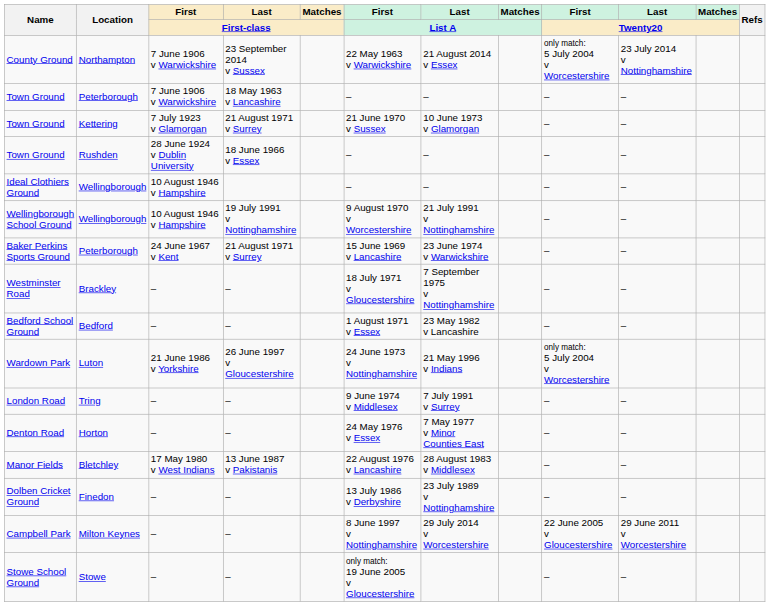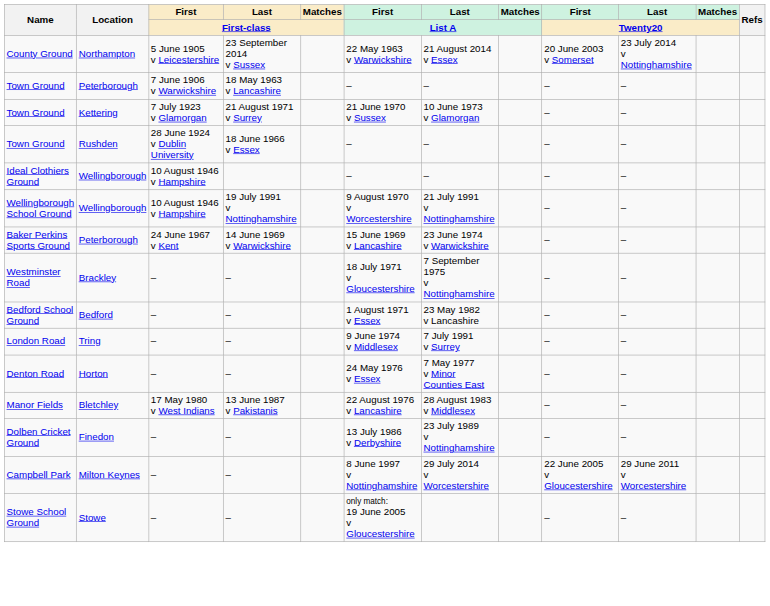 <table class="wikitable sortable">
 <tr>
 <th rowspan="2">Name</th>
 <th rowspan="2">Location</th>
 <th width="120" class="unsortable" style="background:#faecc8">First</th>
 <th width="120" class="unsortable" style="background:#faecc8">Last</th>
 <th style="background:#faecc8">Matches</th>
 <th width="120" class="unsortable" style="background:#cef2e0">First</th>
 <th width="120" class="unsortable" style="background:#cef2e0">Last</th>
 <th style="background:#cef2e0">Matches</th>
 <th width="120" class="unsortable" style="background:#cef2e0">First</th>
 <th width="120" class="unsortable" style="background:#cef2e0">Last</th>
 <th style="background:#cef2e0">Matches</th>
 <th rowspan="2" class="unsortable">Refs</th>
 </tr>
 <tr class="unsortable">
 <th colspan="3" style="background:#faecc8"><a href='#'>First-class</a></th>
 <th colspan="3" style="background:#cef2e0"><a href='#'>List A</a></th>
 <th colspan="3" style="background:#faecc8"><a href='#'>Twenty20</a></th>
 </tr>
 <tr>
 <td><a href='#'>County Ground</a><br></td>
 <td><a href='#'>Northampton</a></td>
-<td>7 June 1906<br>v <a href='#'>Warwickshire</a></td>
+<td>5 June 1905<br>v <a href='#'>Leicestershire</a></td>
 <td>23 September 2014<br>v <a href='#'>Sussex</a></td>
 <td></td>
 <td>22 May 1963<br>v <a href='#'>Warwickshire</a></td>
 <td>21 August 2014<br>v <a href='#'>Essex</a></td>
 <td></td>
-<td><small>only match:</small><br>5 July 2004<br>v <a href='#'>Worcestershire</a></td>
+<td>20 June 2003<br>v <a href='#'>Somerset</a></td>
 <td>23 July 2014<br>v <a href='#'>Nottinghamshire</a></td>
 <td></td>
 <td></td>
 </tr>
 <tr>
 <td><a href='#'>Town Ground</a></td>
 <td><a href='#'>Peterborough</a></td>
 <td>7 June 1906<br>v <a href='#'>Warwickshire</a></td>
 <td>18 May 1963<br>v <a href='#'>Lancashire</a></td>
 <td></td>
 <td>–</td>
 <td>–</td>
 <td></td>
 <td>–</td>
 <td>–</td>
 <td></td>
 <td></td>
 </tr>
 <tr>
 <td><a href='#'>Town Ground</a></td>
 <td><a href='#'>Kettering</a></td>
 <td>7 July 1923<br>v <a href='#'>Glamorgan</a></td>
 <td>21 August 1971<br>v <a href='#'>Surrey</a></td>
 <td></td>
 <td>21 June 1970<br>v <a href='#'>Sussex</a></td>
 <td>10 June 1973<br>v <a href='#'>Glamorgan</a></td>
 <td></td>
 <td>–</td>
 <td>–</td>
 <td></td>
 <td></td>
 </tr>
 <tr>
 <td><a href='#'>Town Ground</a></td>
 <td><a href='#'>Rushden</a></td>
 <td>28 June 1924<br>v <a href='#'>Dublin University</a></td>
 <td>18 June 1966<br>v <a href='#'>Essex</a></td>
 <td></td>
 <td>–</td>
 <td>–</td>
 <td></td>
 <td>–</td>
 <td>–</td>
 <td></td>
 <td></td>
 </tr>
 <tr>
 <td><a href='#'>Ideal Clothiers Ground</a></td>
 <td><a href='#'>Wellingborough</a></td>
 <td>10 August 1946<br>v <a href='#'>Hampshire</a></td>
 <td> </td>
 <td></td>
 <td>–</td>
 <td>–</td>
 <td></td>
 <td>–</td>
 <td>–</td>
 <td></td>
 <td></td>
 </tr>
 <tr>
 <td><a href='#'>Wellingborough School Ground</a></td>
 <td><a href='#'>Wellingborough</a></td>
 <td>10 August 1946<br>v <a href='#'>Hampshire</a></td>
 <td>19 July 1991<br>v <a href='#'>Nottinghamshire</a></td>
 <td></td>
 <td>9 August 1970<br>v <a href='#'>Worcestershire</a></td>
 <td>21 July 1991<br>v <a href='#'>Nottinghamshire</a></td>
 <td></td>
 <td>–</td>
 <td>–</td>
 <td></td>
 <td></td>
 </tr>
 <tr>
 <td><a href='#'>Baker Perkins Sports Ground</a></td>
 <td><a href='#'>Peterborough</a></td>
 <td>24 June 1967<br>v <a href='#'>Kent</a></td>
-<td>21 August 1971<br>v <a href='#'>Surrey</a></td>
+<td>14 June 1969<br>v <a href='#'>Warwickshire</a></td>
 <td></td>
 <td>15 June 1969<br>v <a href='#'>Lancashire</a></td>
 <td>23 June 1974<br>v <a href='#'>Warwickshire</a></td>
 <td></td>
 <td>–</td>
 <td>–</td>
 <td></td>
 <td></td>
 </tr>
 <tr>
 <td><a href='#'>Westminster Road</a></td>
 <td><a href='#'>Brackley</a></td>
 <td>–</td>
 <td>–</td>
 <td></td>
 <td>18 July 1971<br>v <a href='#'>Gloucestershire</a></td>
 <td>7 September 1975<br>v <a href='#'>Nottinghamshire</a></td>
 <td></td>
 <td>–</td>
 <td>–</td>
 <td></td>
 <td></td>
 </tr>
 <tr>
 <td><a href='#'>Bedford School Ground</a></td>
 <td><a href='#'>Bedford</a></td>
 <td>–</td>
 <td>–</td>
 <td></td>
 <td>1 August 1971<br>v <a href='#'>Essex</a></td>
 <td>23 May 1982<br>v Lancashire</td>
 <td></td>
 <td>–</td>
 <td>–</td>
-<td></td>
-<td></td>
-</tr>
-<tr>
-<td><a href='#'>Wardown Park</a><br></td>
-<td><a href='#'>Luton</a></td>
-<td>21 June 1986<br>v <a href='#'>Yorkshire</a></td>
-<td>26 June 1997<br>v <a href='#'>Gloucestershire</a></td>
-<td></td>
-<td>24 June 1973<br>v <a href='#'>Nottinghamshire</a></td>
-<td>21 May 1996<br>v <a href='#'>Indians</a></td>
-<td></td>
-<td><small>only match:</small><br>5 July 2004<br>v <a href='#'>Worcestershire</a></td>
-<td> </td>
 <td></td>
 <td></td>
 </tr>
 <tr>
 <td><a href='#'>London Road</a></td>
 <td><a href='#'>Tring</a></td>
 <td>–</td>
 <td>–</td>
 <td></td>
 <td>9 June 1974<br>v <a href='#'>Middlesex</a></td>
 <td>7 July 1991<br>v <a href='#'>Surrey</a></td>
 <td></td>
 <td>–</td>
 <td>–</td>
 <td></td>
 <td></td>
 </tr>
 <tr>
 <td><a href='#'>Denton Road</a></td>
 <td><a href='#'>Horton</a></td>
 <td>–</td>
 <td>–</td>
 <td></td>
 <td>24 May 1976<br>v <a href='#'>Essex</a></td>
 <td>7 May 1977<br>v <a href='#'>Minor Counties East</a></td>
 <td></td>
 <td>–</td>
 <td>–</td>
 <td></td>
 <td></td>
 </tr>
 <tr>
 <td><a href='#'>Manor Fields</a><br></td>
 <td><a href='#'>Bletchley</a></td>
 <td>17 May 1980<br>v <a href='#'>West Indians</a></td>
 <td>13 June 1987<br>v <a href='#'>Pakistanis</a></td>
 <td></td>
 <td>22 August 1976<br>v <a href='#'>Lancashire</a></td>
 <td>28 August 1983<br>v <a href='#'>Middlesex</a></td>
 <td></td>
 <td>–</td>
 <td>–</td>
 <td></td>
 <td></td>
 </tr>
 <tr>
 <td><a href='#'>Dolben Cricket Ground</a><br></td>
 <td><a href='#'>Finedon</a></td>
 <td>–</td>
 <td>–</td>
 <td></td>
 <td>13 July 1986<br>v <a href='#'>Derbyshire</a></td>
 <td>23 July 1989<br>v <a href='#'>Nottinghamshire</a></td>
 <td></td>
 <td>–</td>
 <td>–</td>
 <td></td>
 <td></td>
 </tr>
 <tr>
 <td><a href='#'>Campbell Park</a><br></td>
 <td><a href='#'>Milton Keynes</a></td>
 <td>–</td>
 <td>–</td>
 <td></td>
 <td>8 June 1997<br>v <a href='#'>Nottinghamshire</a></td>
 <td>29 July 2014<br>v <a href='#'>Worcestershire</a></td>
 <td></td>
 <td>22 June 2005<br>v <a href='#'>Gloucestershire</a></td>
 <td>29 June 2011<br>v <a href='#'>Worcestershire</a></td>
 <td></td>
 <td></td>
 </tr>
 <tr>
 <td><a href='#'>Stowe School Ground</a><br></td>
 <td><a href='#'>Stowe</a></td>
 <td>–</td>
 <td>–</td>
 <td></td>
 <td><small>only match:</small><br>19 June 2005<br>v <a href='#'>Gloucestershire</a></td>
 <td> </td>
 <td></td>
 <td>–</td>
 <td>–</td>
 <td></td>
 <td></td>
 </tr>
 </table>
